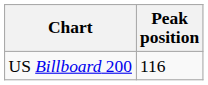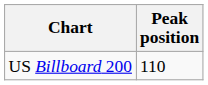 <table class="wikitable">
 <tr>
 <th>Chart</th>
 <th>Peak<br>position</th>
 </tr>
 <tr>
 <td>US <a href='#'><em>Billboard</em> 200</a></td>
-<td>116</td>
+<td>110</td>
 </tr>
 </table>
